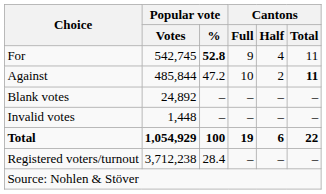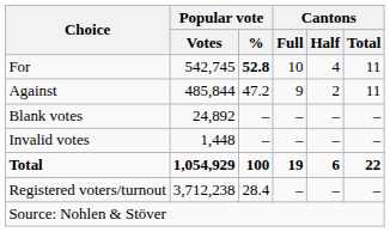 <table class=wikitable style=text-align:right>
 <tr>
 <th rowspan=2>Choice</th>
 <th colspan=2>Popular vote</th>
 <th colspan=3>Cantons</th>
 </tr>
 <tr>
 <th>Votes</th>
 <th>%</th>
 <th>Full</th>
 <th>Half</th>
 <th>Total</th>
 </tr>
 <tr>
 <td align=left>For</td>
 <td>542,745</td>
 <td><strong>52.8</strong></td>
-<td>9</td>
+<td>10</td>
 <td>4</td>
 <td>11</td>
 </tr>
 <tr>
 <td align=left>Against</td>
 <td>485,844</td>
 <td>47.2</td>
-<td>10</td>
+<td>9</td>
 <td>2</td>
-<td><strong>11</strong></td>
+<td>11</td>
 </tr>
 <tr>
 <td align=left>Blank votes</td>
 <td>24,892</td>
 <td>–</td>
 <td>–</td>
 <td>–</td>
 <td>–</td>
 </tr>
 <tr>
 <td align=left>Invalid votes</td>
 <td>1,448</td>
 <td>–</td>
 <td>–</td>
 <td>–</td>
 <td>–</td>
 </tr>
 <tr>
 <td align=left><strong>Total</strong></td>
 <td><strong>1,054,929</strong></td>
 <td><strong>100</strong></td>
 <td><strong>19</strong></td>
 <td><strong>6</strong></td>
 <td><strong>22</strong></td>
 </tr>
 <tr>
 <td align=left>Registered voters/turnout</td>
 <td>3,712,238</td>
 <td>28.4</td>
 <td>–</td>
 <td>–</td>
 <td>–</td>
 </tr>
 <tr>
 <td align=left colspan=6>Source: Nohlen & Stöver</td>
 </tr>
 </table>
